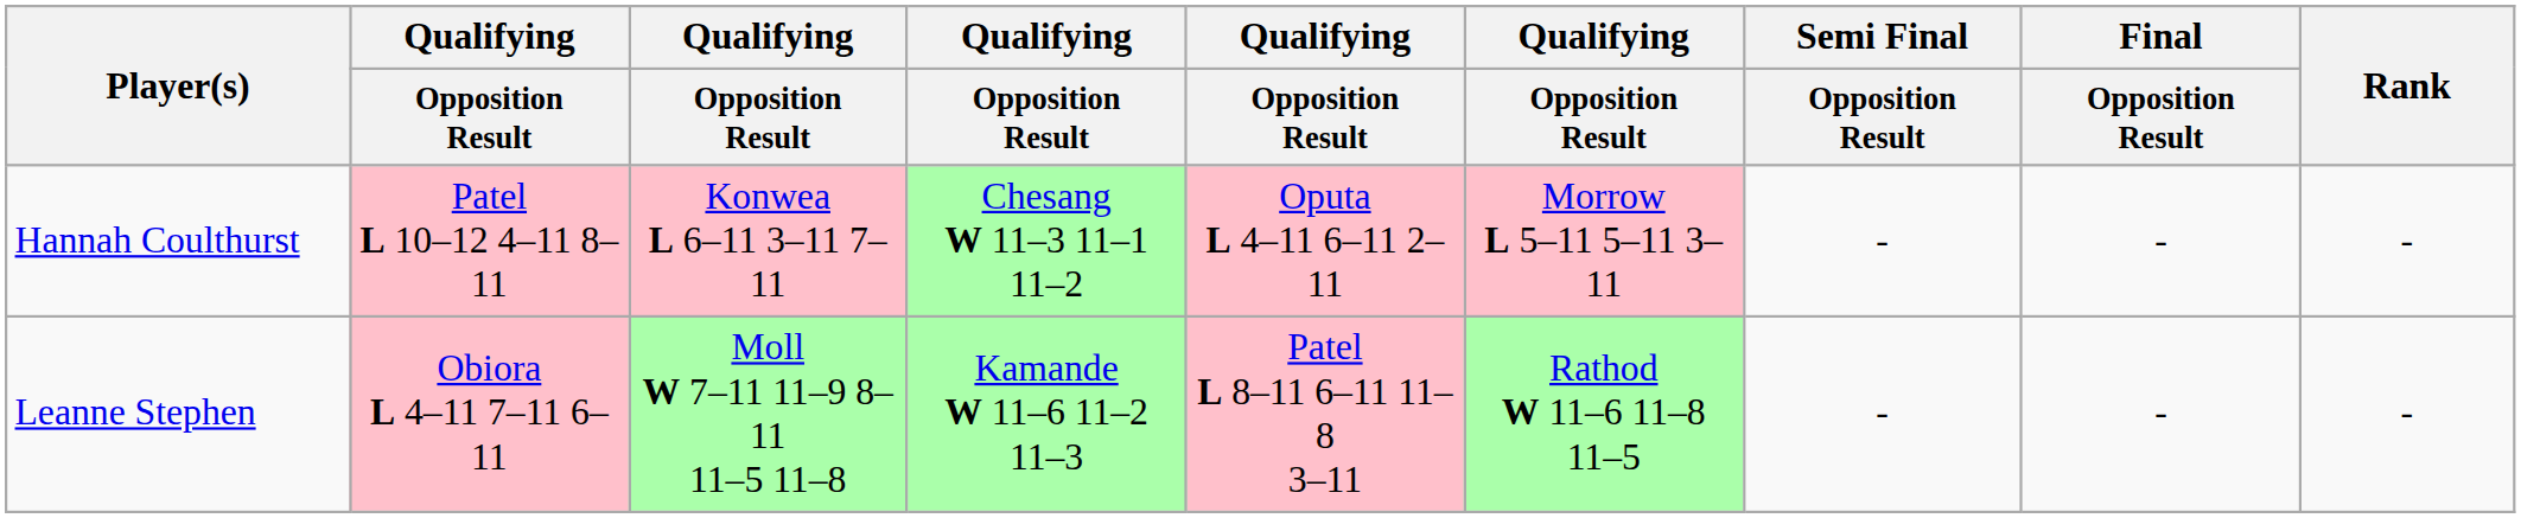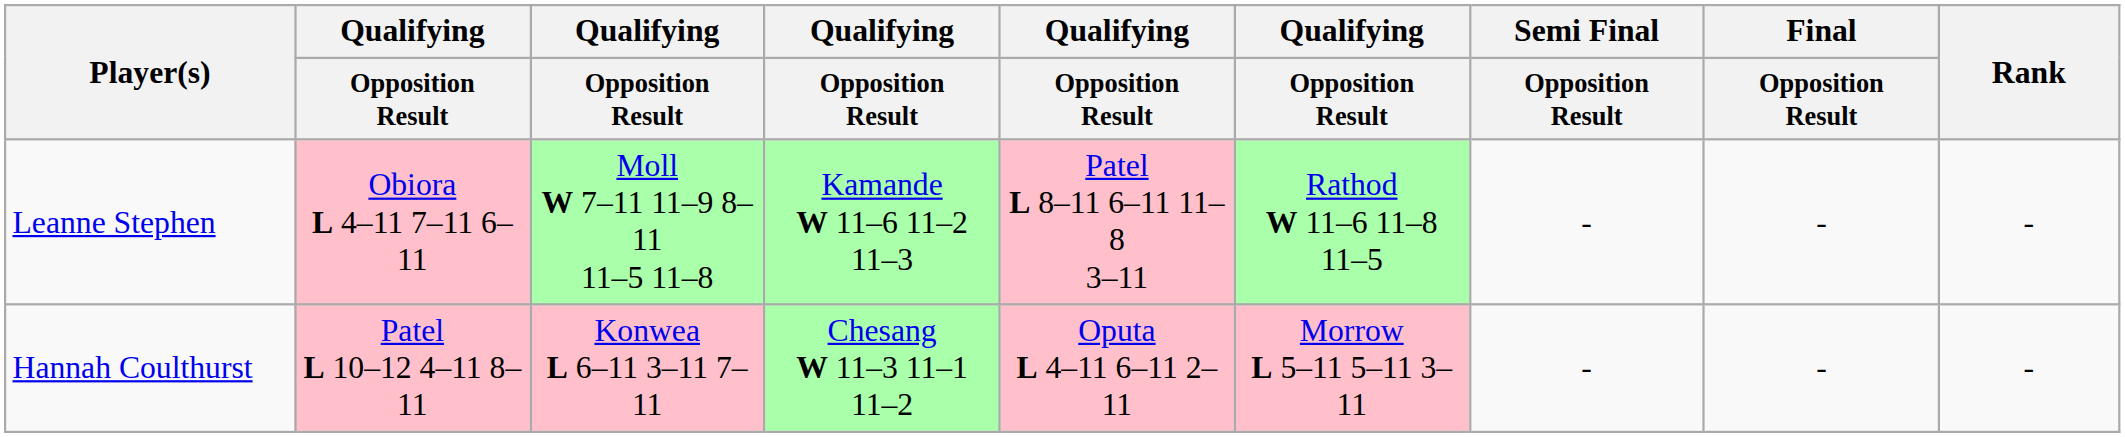 <table class=wikitable style="font-size:90%">
 <tr>
 <th rowspan="2" style="width:125px;">Player(s)</th>
 <th width=100>Qualifying</th>
 <th width=100>Qualifying</th>
 <th width=100>Qualifying</th>
 <th width=100>Qualifying</th>
 <th width=100>Qualifying</th>
 <th width=100>Semi Final</th>
 <th width=100>Final</th>
 <th rowspan="2" style="width:75px;">Rank</th>
 </tr>
 <tr>
 <th style="line-height:1em"><small>Opposition<br>Result</small></th>
 <th style="line-height:1em"><small>Opposition<br>Result</small></th>
 <th style="line-height:1em"><small>Opposition<br>Result</small></th>
 <th style="line-height:1em"><small>Opposition<br>Result</small></th>
 <th style="line-height:1em"><small>Opposition<br>Result</small></th>
 <th style="line-height:1em"><small>Opposition<br>Result</small></th>
 <th style="line-height:1em"><small>Opposition<br>Result</small></th>
 </tr>
 <tr>
+<td><a href='#'>Leanne Stephen</a></td>
+<td style="text-align:center; background:pink;"> <a href='#'>Obiora</a><br><strong>L</strong> 4–11 7–11 6–11</td>
+<td style="text-align:center; background:#afa;"> <a href='#'>Moll</a><br><strong>W</strong> 7–11 11–9 8–11<br>11–5 11–8</td>
+<td style="text-align:center; background:#afa;"> <a href='#'>Kamande</a><br><strong>W</strong> 11–6 11–2 11–3</td>
+<td style="text-align:center; background:pink;"> <a href='#'>Patel</a><br><strong>L</strong> 8–11 6–11 11–8<br>3–11</td>
+<td style="text-align:center; background:#afa;"> <a href='#'>Rathod</a><br><strong>W</strong> 11–6 11–8 11–5</td>
+<td style="text-align:center;">-</td>
+<td style="text-align:center;">-</td>
+<td style="text-align:center;">-</td>
+</tr>
+<tr>
 <td><a href='#'>Hannah Coulthurst</a></td>
 <td style="text-align:center; background:pink;"> <a href='#'>Patel</a><br><strong>L</strong> 10–12 4–11 8–11</td>
 <td style="text-align:center; background:pink;"> <a href='#'>Konwea</a><br><strong>L</strong> 6–11 3–11 7–11</td>
 <td style="text-align:center; background:#afa;"> <a href='#'>Chesang</a><br><strong>W</strong> 11–3 11–1 11–2</td>
 <td style="text-align:center; background:pink;"> <a href='#'>Oputa</a><br><strong>L</strong> 4–11 6–11 2–11</td>
 <td style="text-align:center; background:pink;"> <a href='#'>Morrow</a><br><strong>L</strong> 5–11 5–11 3–11</td>
 <td style="text-align:center;">-</td>
 <td style="text-align:center;">-</td>
 <td style="text-align:center;">-</td>
 </tr>
-<tr>
-<td><a href='#'>Leanne Stephen</a></td>
-<td style="text-align:center; background:pink;"> <a href='#'>Obiora</a><br><strong>L</strong> 4–11 7–11 6–11</td>
-<td style="text-align:center; background:#afa;"> <a href='#'>Moll</a><br><strong>W</strong> 7–11 11–9 8–11<br>11–5 11–8</td>
-<td style="text-align:center; background:#afa;"> <a href='#'>Kamande</a><br><strong>W</strong> 11–6 11–2 11–3</td>
-<td style="text-align:center; background:pink;"> <a href='#'>Patel</a><br><strong>L</strong> 8–11 6–11 11–8<br>3–11</td>
-<td style="text-align:center; background:#afa;"> <a href='#'>Rathod</a><br><strong>W</strong> 11–6 11–8 11–5</td>
-<td style="text-align:center;">-</td>
-<td style="text-align:center;">-</td>
-<td style="text-align:center;">-</td>
-</tr>
 </table>
